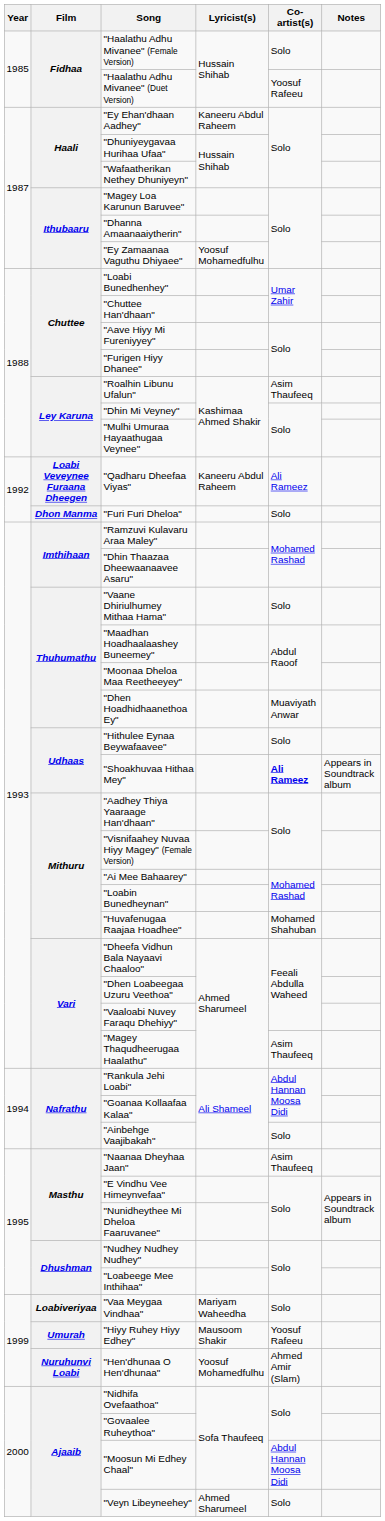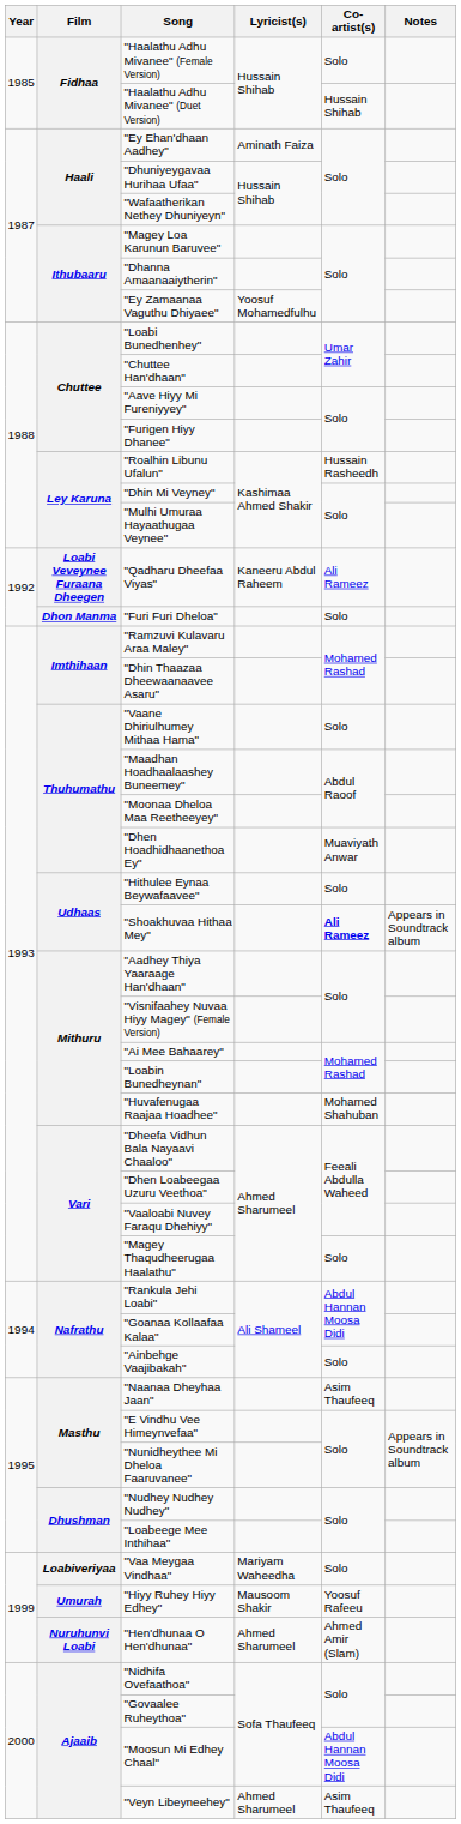 <table class="wikitable plainrowheaders">
 <tr>
 <th scope="col">Year</th>
 <th scope="col">Film</th>
 <th scope="col">Song</th>
 <th scope="col">Lyricist(s)</th>
 <th scope="col">Co-artist(s)</th>
 <th>Notes</th>
 </tr>
 <tr>
 <td rowspan="2">1985</td>
 <th rowspan="2" scope="row"><em>Fidhaa</em></th>
 <td>"Haalathu Adhu Mivanee" <small>(Female Version)</small></td>
 <td rowspan="2">Hussain Shihab</td>
 <td>Solo</td>
 <td></td>
 </tr>
 <tr>
 <td>"Haalathu Adhu Mivanee" <small>(Duet Version)</small></td>
-<td>Yoosuf Rafeeu</td>
+<td>Hussain Shihab</td>
 <td></td>
 </tr>
 <tr>
 <td rowspan="6">1987</td>
 <th rowspan="3" scope="row"><em>Haali</em></th>
 <td>"Ey Ehan'dhaan Aadhey"</td>
-<td>Kaneeru Abdul Raheem</td>
+<td>Aminath Faiza</td>
 <td rowspan="3">Solo</td>
 <td></td>
 </tr>
 <tr>
 <td>"Dhuniyeygavaa Hurihaa Ufaa"</td>
 <td rowspan="2">Hussain Shihab</td>
 <td></td>
 </tr>
 <tr>
 <td>"Wafaatherikan Nethey Dhuniyeyn"</td>
 <td></td>
 </tr>
 <tr>
 <th rowspan="3" scope="row"><em><a href='#'>Ithubaaru</a></em></th>
 <td>"Magey Loa Karunun Baruvee"</td>
 <td></td>
 <td rowspan="3">Solo</td>
 <td></td>
 </tr>
 <tr>
 <td>"Dhanna Amaanaaiytherin"</td>
 <td></td>
 <td></td>
 </tr>
 <tr>
 <td>"Ey Zamaanaa Vaguthu Dhiyaee"</td>
 <td>Yoosuf Mohamedfulhu</td>
 <td></td>
 </tr>
 <tr>
 <td rowspan="7">1988</td>
 <th rowspan="4" scope="row"><em>Chuttee</em></th>
 <td>"Loabi Bunedhenhey"</td>
 <td></td>
 <td rowspan="2"><a href='#'>Umar Zahir</a></td>
 <td></td>
 </tr>
 <tr>
 <td>"Chuttee Han'dhaan"</td>
 <td></td>
 <td></td>
 </tr>
 <tr>
 <td>"Aave Hiyy Mi Fureniyyey"</td>
 <td></td>
 <td rowspan="2">Solo</td>
 <td></td>
 </tr>
 <tr>
 <td>"Furigen Hiyy Dhanee"</td>
 <td></td>
 <td></td>
 </tr>
 <tr>
 <th rowspan="3" scope="row"><em><a href='#'>Ley Karuna</a></em></th>
 <td>"Roalhin Libunu Ufalun"</td>
 <td rowspan="3">Kashimaa Ahmed Shakir</td>
-<td>Asim Thaufeeq</td>
+<td>Hussain Rasheedh</td>
 <td></td>
 </tr>
 <tr>
 <td>"Dhin Mi Veyney"</td>
 <td rowspan="2">Solo</td>
 <td></td>
 </tr>
 <tr>
 <td>"Mulhi Umuraa Hayaathugaa Veynee"</td>
 <td></td>
 </tr>
 <tr>
 <td rowspan="2">1992</td>
 <th scope="row"><em><a href='#'>Loabi Veveynee Furaana Dheegen</a></em></th>
 <td>"Qadharu Dheefaa Viyas"</td>
 <td>Kaneeru Abdul Raheem</td>
 <td><a href='#'>Ali Rameez</a></td>
 <td></td>
 </tr>
 <tr>
 <th scope="row"><em><a href='#'>Dhon Manma</a></em></th>
 <td>"Furi Furi Dheloa"</td>
 <td></td>
 <td>Solo</td>
 <td></td>
 </tr>
 <tr>
 <td rowspan="17">1993</td>
 <th rowspan="2" scope="row"><a href='#'><em>Imthihaan</em></a></th>
 <td>"Ramzuvi Kulavaru Araa Maley"</td>
 <td></td>
 <td rowspan="2"><a href='#'>Mohamed Rashad</a></td>
 <td></td>
 </tr>
 <tr>
 <td>"Dhin Thaazaa Dheewaanaavee Asaru"</td>
 <td></td>
 <td></td>
 </tr>
 <tr>
 <th rowspan="4"><em><a href='#'>Thuhumathu</a></em></th>
 <td>"Vaane Dhiriulhumey Mithaa Hama"</td>
 <td></td>
 <td>Solo</td>
 <td></td>
 </tr>
 <tr>
 <td>"Maadhan Hoadhaalaashey Buneemey"</td>
 <td></td>
 <td rowspan="2">Abdul Raoof</td>
 <td></td>
 </tr>
 <tr>
 <td>"Moonaa Dheloa Maa Reetheeyey"</td>
 <td></td>
 <td></td>
 </tr>
 <tr>
 <td>"Dhen Hoadhidhaanethoa Ey"</td>
 <td></td>
 <td>Muaviyath Anwar</td>
 <td></td>
 </tr>
 <tr>
 <th rowspan="2" scope="row"><em><a href='#'>Udhaas</a></em></th>
 <td>"Hithulee Eynaa Beywafaavee"</td>
 <td></td>
 <td>Solo</td>
 <td></td>
 </tr>
 <tr>
 <td>"Shoakhuvaa Hithaa Mey"</td>
 <td></td>
 <td><strong><a href='#'>Ali Rameez</a></strong></td>
 <td>Appears in Soundtrack album</td>
 </tr>
 <tr>
 <th rowspan="5" scope="row"><em>Mithuru</em></th>
 <td>"Aadhey Thiya Yaaraage Han'dhaan"</td>
 <td></td>
 <td rowspan="2">Solo</td>
 <td></td>
 </tr>
 <tr>
 <td>"Visnifaahey Nuvaa Hiyy Magey" <small>(Female Version)</small></td>
 <td></td>
 <td></td>
 </tr>
 <tr>
 <td>"Ai Mee Bahaarey"</td>
 <td></td>
 <td rowspan="2"><a href='#'>Mohamed Rashad</a></td>
 <td></td>
 </tr>
 <tr>
 <td>"Loabin Bunedheynan"</td>
 <td></td>
 <td></td>
 </tr>
 <tr>
 <td>"Huvafenugaa Raajaa Hoadhee"</td>
 <td></td>
 <td>Mohamed Shahuban</td>
 <td></td>
 </tr>
 <tr>
 <th rowspan="4" scope="row"><em><a href='#'>Vari</a></em></th>
 <td>"Dheefa Vidhun Bala Nayaavi Chaaloo"</td>
 <td rowspan="4">Ahmed Sharumeel</td>
 <td rowspan="3">Feeali Abdulla Waheed</td>
 <td></td>
 </tr>
 <tr>
 <td>"Dhen Loabeegaa Uzuru Veethoa"</td>
 <td></td>
 </tr>
 <tr>
 <td>"Vaaloabi Nuvey Faraqu Dhehiyy"</td>
 <td></td>
 </tr>
 <tr>
 <td>"Magey Thaqudheerugaa Haalathu"</td>
-<td>Asim Thaufeeq</td>
+<td>Solo</td>
 <td></td>
 </tr>
 <tr>
 <td rowspan="3">1994</td>
 <th rowspan="3" scope="row"><em><a href='#'>Nafrathu</a></em></th>
 <td>"Rankula Jehi Loabi"</td>
 <td rowspan="3"><a href='#'>Ali Shameel</a></td>
 <td rowspan="2"><a href='#'>Abdul Hannan Moosa Didi</a></td>
 <td></td>
 </tr>
 <tr>
 <td>"Goanaa Kollaafaa Kalaa"</td>
 <td></td>
 </tr>
 <tr>
 <td>"Ainbehge Vaajibakah"</td>
 <td>Solo</td>
 <td></td>
 </tr>
 <tr>
 <td rowspan="5">1995</td>
 <th rowspan="3" scope="row"><em>Masthu</em></th>
 <td>"Naanaa Dheyhaa Jaan"</td>
 <td></td>
 <td>Asim Thaufeeq</td>
 <td></td>
 </tr>
 <tr>
 <td>"E Vindhu Vee Himeynvefaa"</td>
 <td></td>
 <td rowspan="2">Solo</td>
 <td rowspan="2">Appears in Soundtrack album</td>
 </tr>
 <tr>
 <td>"Nunidheythee Mi Dheloa Faaruvanee"</td>
 <td></td>
 </tr>
 <tr>
 <th rowspan="2" scope="row"><em><a href='#'>Dhushman</a></em></th>
 <td>"Nudhey Nudhey Nudhey"</td>
 <td></td>
 <td rowspan="2">Solo</td>
 <td></td>
 </tr>
 <tr>
 <td>"Loabeege Mee Inthihaa"</td>
 <td></td>
 <td></td>
 </tr>
 <tr>
 <td rowspan="3">1999</td>
 <th scope="row"><em>Loabiveriyaa</em></th>
 <td>"Vaa Meygaa Vindhaa"</td>
 <td>Mariyam Waheedha</td>
 <td>Solo</td>
 <td></td>
 </tr>
 <tr>
 <th scope="row"><em><a href='#'>Umurah</a></em></th>
 <td>"Hiyy Ruhey Hiyy Edhey"</td>
 <td>Mausoom Shakir</td>
 <td>Yoosuf Rafeeu</td>
 <td></td>
 </tr>
 <tr>
 <th scope="row"><em><a href='#'>Nuruhunvi Loabi</a></em></th>
 <td>"Hen'dhunaa O Hen'dhunaa"</td>
-<td>Yoosuf Mohamedfulhu</td>
+<td>Ahmed Sharumeel</td>
 <td>Ahmed Amir (Slam)</td>
 <td></td>
 </tr>
 <tr>
 <td rowspan="4">2000</td>
 <th rowspan="4" scope="row"><em><a href='#'>Ajaaib</a></em></th>
 <td>"Nidhifa Ovefaathoa"</td>
 <td rowspan="3">Sofa Thaufeeq</td>
 <td rowspan="2">Solo</td>
 <td></td>
 </tr>
 <tr>
 <td>"Govaalee Ruheythoa"</td>
 <td></td>
 </tr>
 <tr>
 <td>"Moosun Mi Edhey Chaal"</td>
 <td><a href='#'>Abdul Hannan Moosa Didi</a></td>
 <td></td>
 </tr>
 <tr>
 <td>"Veyn Libeyneehey"</td>
 <td>Ahmed Sharumeel</td>
-<td>Solo</td>
+<td>Asim Thaufeeq</td>
 <td></td>
 </tr>
 </table>
